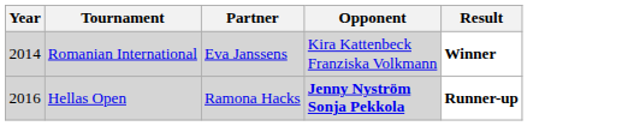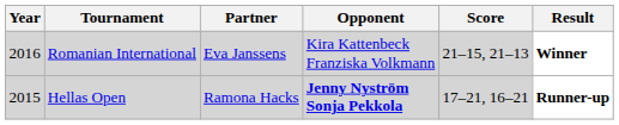 <table class="sortable wikitable" style="font-size: 90%;">
 <tr>
 <th>Year</th>
 <th>Tournament</th>
 <th>Partner</th>
 <th>Opponent</th>
+<th>Score</th>
 <th>Result</th>
 </tr>
 <tr style="background:#D5D5D5">
-<td align="center">2014</td>
+<td align="center">2016</td>
 <td align="left"><a href='#'>Romanian International</a></td>
 <td align="left"> <a href='#'>Eva Janssens</a></td>
 <td align="left"> <a href='#'>Kira Kattenbeck</a> <br>  <a href='#'>Franziska Volkmann</a></td>
+<td align="left">21–15, 21–13</td>
 <td style="text-align:left; background:white"> <strong>Winner</strong></td>
 </tr>
 <tr style="background:#D5D5D5">
-<td align="center">2016</td>
+<td align="center">2015</td>
 <td align="left"><a href='#'>Hellas Open</a></td>
 <td align="left"> <a href='#'>Ramona Hacks</a></td>
 <td align="left"><strong> <a href='#'>Jenny Nyström</a> <br>  <a href='#'>Sonja Pekkola</a></strong></td>
+<td align="left">17–21, 16–21</td>
 <td style="text-align:left; background:white"> <strong>Runner-up</strong></td>
 </tr>
 </table>
